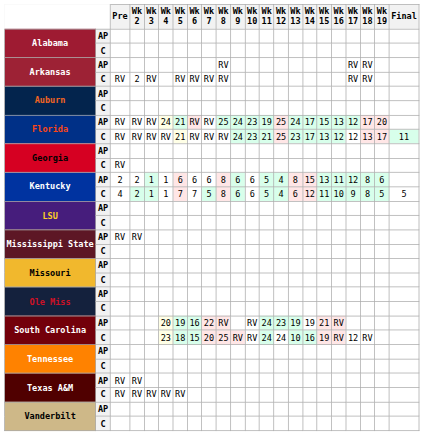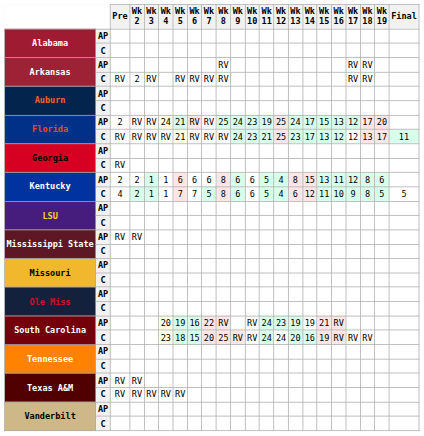 <table class="wikitable" style="white-space:nowrap;font-size:90%;">
 <tr>
 <th colspan=2 style="background:white; border-top-style:hidden; border-left-style:hidden;"> </th>
 <th>Pre</th>
 <th>Wk<br>2</th>
 <th>Wk<br>3</th>
 <th>Wk<br>4</th>
 <th>Wk<br>5</th>
 <th>Wk<br>6</th>
 <th>Wk<br>7</th>
 <th>Wk<br>8</th>
 <th>Wk<br>9</th>
 <th>Wk<br>10</th>
 <th>Wk<br>11</th>
 <th>Wk<br>12</th>
 <th>Wk<br>13</th>
 <th>Wk<br>14</th>
 <th>Wk<br>15</th>
 <th>Wk<br>16</th>
 <th>Wk<br>17</th>
 <th>Wk<br>18</th>
 <th>Wk<br>19</th>
 <th>Final</th>
 </tr>
 <tr style="text-align:center;">
 <th rowspan=2 style="background:#9E1B32; color:#FFFFFF;">Alabama</th>
 <th>AP</th>
 <td style="background:#FFF;"></td>
 <td style="background:#FFF;"></td>
 <td style="background:#FFF;"></td>
 <td style="background:#FFF;"></td>
 <td style="background:#FFF;"></td>
 <td style="background:#FFF;"></td>
 <td style="background:#FFF;"></td>
 <td style="background:#FFF;"></td>
 <td style="background:#FFF;"></td>
 <td style="background:#FFF;"></td>
 <td style="background:#FFF;"></td>
 <td style="background:#FFF;"></td>
 <td style="background:#FFF;"></td>
 <td style="background:#FFF;"></td>
 <td style="background:#FFF;"></td>
 <td style="background:#FFF;"></td>
 <td style="background:#FFF;"></td>
 <td style="background:#FFF;"></td>
 <td style="background:#FFF;"></td>
 <td style="background:#FFF;"></td>
 </tr>
 <tr style="text-align:center;">
 <th>C</th>
 <td style="background:#FFF;"></td>
 <td style="background:#FFF;"></td>
 <td style="background:#FFF;"></td>
 <td style="background:#FFF;"></td>
 <td style="background:#FFF;"></td>
 <td style="background:#FFF;"></td>
 <td style="background:#FFF;"></td>
 <td style="background:#FFF;"></td>
 <td style="background:#FFF;"></td>
 <td style="background:#FFF;"></td>
 <td style="background:#FFF;"></td>
 <td style="background:#FFF;"></td>
 <td style="background:#FFF;"></td>
 <td style="background:#FFF;"></td>
 <td style="background:#FFF;"></td>
 <td style="background:#FFF;"></td>
 <td style="background:#FFF;"></td>
 <td style="background:#FFF;"></td>
 <td style="background:#FFF;"></td>
 <td style="background:#FFF;"></td>
 </tr>
 <tr style="text-align:center;">
 <th rowspan=2 style="background:#9D2235; color:#FFFFFF;">Arkansas</th>
 <th>AP</th>
 <td style="background:#FFF;"></td>
 <td style="background:#FFF;"></td>
 <td style="background:#FFF;"></td>
 <td style="background:#FFF;"></td>
 <td style="background:#FFF;"></td>
 <td style="background:#FFF;"></td>
 <td style="background:#FFF;"></td>
 <td style="background:#FFF;">RV</td>
 <td style="background:#FFF;"></td>
 <td style="background:#FFF;"></td>
 <td style="background:#FFF;"></td>
 <td style="background:#FFF;"></td>
 <td style="background:#FFF;"></td>
 <td style="background:#FFF;"></td>
 <td style="background:#FFF;"></td>
 <td style="background:#FFF;"></td>
 <td style="background:#FFF;">RV</td>
 <td style="background:#FFF;">RV</td>
 <td style="background:#FFF;"></td>
 <td style="background:#FFF;"></td>
 </tr>
 <tr style="text-align:center;">
 <th>C</th>
 <td style="background:#FFF;">RV</td>
 <td style="background:#FFF;">2</td>
 <td style="background:#FFF;">RV</td>
 <td style="background:#FFF;"></td>
 <td style="background:#FFF;">RV</td>
 <td style="background:#FFF;">RV</td>
 <td style="background:#FFF;">RV</td>
 <td style="background:#FFF;">RV</td>
 <td style="background:#FFF;"></td>
 <td style="background:#FFF;"></td>
 <td style="background:#FFF;"></td>
 <td style="background:#FFF;"></td>
 <td style="background:#FFF;"></td>
 <td style="background:#FFF;"></td>
 <td style="background:#FFF;"></td>
 <td style="background:#FFF;"></td>
 <td style="background:#FFF;">RV</td>
 <td style="background:#FFF;">RV</td>
 <td style="background:#FFF;"></td>
 <td style="background:#FFF;"></td>
 </tr>
 <tr style="text-align:center;">
 <th rowspan=2 style="background:#03244D; color:#F26522;">Auburn</th>
 <th>AP</th>
 <td style="background:#FFF;"></td>
 <td style="background:#FFF;"></td>
 <td style="background:#FFF;"></td>
 <td style="background:#FFF;"></td>
 <td style="background:#FFF;"></td>
 <td style="background:#FFF;"></td>
 <td style="background:#FFF;"></td>
 <td style="background:#FFF;"></td>
 <td style="background:#FFF;"></td>
 <td style="background:#FFF;"></td>
 <td style="background:#FFF;"></td>
 <td style="background:#FFF;"></td>
 <td style="background:#FFF;"></td>
 <td style="background:#FFF;"></td>
 <td style="background:#FFF;"></td>
 <td style="background:#FFF;"></td>
 <td style="background:#FFF;"></td>
 <td style="background:#FFF;"></td>
 <td style="background:#FFF;"></td>
 <td style="background:#FFF;"></td>
 </tr>
 <tr style="text-align:center;">
 <th>C</th>
 <td style="background:#FFF;"></td>
 <td style="background:#FFF;"></td>
 <td style="background:#FFF;"></td>
 <td style="background:#FFF;"></td>
 <td style="background:#FFF;"></td>
 <td style="background:#FFF;"></td>
 <td style="background:#FFF;"></td>
 <td style="background:#FFF;"></td>
 <td style="background:#FFF;"></td>
 <td style="background:#FFF;"></td>
 <td style="background:#FFF;"></td>
 <td style="background:#FFF;"></td>
 <td style="background:#FFF;"></td>
 <td style="background:#FFF;"></td>
 <td style="background:#FFF;"></td>
 <td style="background:#FFF;"></td>
 <td style="background:#FFF;"></td>
 <td style="background:#FFF;"></td>
 <td style="background:#FFF;"></td>
 <td style="background:#FFF;"></td>
 </tr>
 <tr style="text-align:center;">
 <th rowspan=2 style="background:#003087; color:#FA4616;">Florida</th>
 <th>AP</th>
-<td style="background:#FFF;">RV</td>
+<td style="background:#FFF;">2</td>
 <td style="background:#FFF;">RV</td>
 <td style="background:#FFF;">RV</td>
 <td style="background:#FFFFE6;">24</td>
 <td style="background:#D8FFEB;">21</td>
 <td style="background:#FFE6E6;">RV</td>
 <td style="background:#FFF;">RV</td>
 <td style="background:#D8FFEB;">25</td>
 <td style="background:#D8FFEB;">24</td>
 <td style="background:#D8FFEB;">23</td>
 <td style="background:#D8FFEB;">19</td>
 <td style="background:#FFE6E6;">25</td>
 <td style="background:#D8FFEB;">24</td>
 <td style="background:#D8FFEB;">17</td>
 <td style="background:#D8FFEB;">15</td>
 <td style="background:#D8FFEB;">13</td>
 <td style="background:#D8FFEB;">12</td>
 <td style="background:#FFE6E6;">17</td>
 <td style="background:#FFE6E6;">20</td>
 <td style="background:#FFF;"></td>
 </tr>
 <tr style="text-align:center;">
 <th>C</th>
 <td style="background:#FFF;">RV</td>
 <td style="background:#FFF;">RV</td>
 <td style="background:#FFF;">RV</td>
 <td style="background:#FFF;">RV</td>
 <td style="background:#FFFFE6;">21</td>
 <td style="background:#FFF;">RV</td>
 <td style="background:#FFF;">RV</td>
 <td style="background:#FFF;">RV</td>
 <td style="background:#D8FFEB;">24</td>
 <td style="background:#D8FFEB;">23</td>
 <td style="background:#D8FFEB;">21</td>
 <td style="background:#FFE6E6;">25</td>
 <td style="background:#D8FFEB;">23</td>
 <td style="background:#D8FFEB;">17</td>
 <td style="background:#D8FFEB;">13</td>
 <td style="background:#D8FFEB;">12</td>
 <td style="background:#FFF;">12</td>
 <td style="background:#FFE6E6;">13</td>
 <td style="background:#FFE6E6;">17</td>
 <td style="background:#D8FFEB;">11</td>
 </tr>
 <tr style="text-align:center;">
 <th rowspan=2 style="background:#D60022; color:#000000;">Georgia</th>
 <th>AP</th>
 <td style="background:#FFF;"></td>
 <td style="background:#FFF;"></td>
 <td style="background:#FFF;"></td>
 <td style="background:#FFF;"></td>
 <td style="background:#FFF;"></td>
 <td style="background:#FFF;"></td>
 <td style="background:#FFF;"></td>
 <td style="background:#FFF;"></td>
 <td style="background:#FFF;"></td>
 <td style="background:#FFF;"></td>
 <td style="background:#FFF;"></td>
 <td style="background:#FFF;"></td>
 <td style="background:#FFF;"></td>
 <td style="background:#FFF;"></td>
 <td style="background:#FFF;"></td>
 <td style="background:#FFF;"></td>
 <td style="background:#FFF;"></td>
 <td style="background:#FFF;"></td>
 <td style="background:#FFF;"></td>
 <td style="background:#FFF;"></td>
 </tr>
 <tr style="text-align:center;">
 <th>C</th>
 <td style="background:#FFF;">RV</td>
 <td style="background:#FFF;"></td>
 <td style="background:#FFF;"></td>
 <td style="background:#FFF;"></td>
 <td style="background:#FFF;"></td>
 <td style="background:#FFF;"></td>
 <td style="background:#FFF;"></td>
 <td style="background:#FFF;"></td>
 <td style="background:#FFF;"></td>
 <td style="background:#FFF;"></td>
 <td style="background:#FFF;"></td>
 <td style="background:#FFF;"></td>
 <td style="background:#FFF;"></td>
 <td style="background:#FFF;"></td>
 <td style="background:#FFF;"></td>
 <td style="background:#FFF;"></td>
 <td style="background:#FFF;"></td>
 <td style="background:#FFF;"></td>
 <td style="background:#FFF;"></td>
 <td style="background:#FFF;"></td>
 </tr>
 <tr style="text-align:center;">
 <th rowspan=2 style="background:#0033A0; color:#FFFFFF;">Kentucky</th>
 <th>AP</th>
 <td style="background:#FFF;">2</td>
 <td style="background:#FFF;">2</td>
 <td style="background:#D8FFEB;">1</td>
 <td style="background:#FFF;">1</td>
 <td style="background:#FFE6E6;">6</td>
 <td style="background:#FFF;">6</td>
 <td style="background:#FFF;">6</td>
 <td style="background:#FFE6E6;">8</td>
 <td style="background:#D8FFEB;">6</td>
 <td style="background:#FFF;">6</td>
 <td style="background:#D8FFEB;">5</td>
 <td style="background:#D8FFEB;">4</td>
 <td style="background:#FFE6E6;">8</td>
 <td style="background:#FFE6E6;">15</td>
 <td style="background:#D8FFEB;">13</td>
 <td style="background:#D8FFEB;">11</td>
 <td style="background:#D8FFEB;">12</td>
 <td style="background:#D8FFEB;">8</td>
 <td style="background:#D8FFEB;">6</td>
 <td style="background:#FFF;"></td>
 </tr>
 <tr style="text-align:center;">
 <th>C</th>
 <td style="background:#FFF;">4</td>
 <td style="background:#D8FFEB;">2</td>
 <td style="background:#D8FFEB;">1</td>
 <td style="background:#FFF;">1</td>
 <td style="background:#FFE6E6;">7</td>
 <td style="background:#FFF;">7</td>
 <td style="background:#D8FFEB;">5</td>
 <td style="background:#FFE6E6;">8</td>
 <td style="background:#D8FFEB;">6</td>
 <td style="background:#FFF;">6</td>
 <td style="background:#D8FFEB;">5</td>
 <td style="background:#D8FFEB;">4</td>
 <td style="background:#FFE6E6;">6</td>
 <td style="background:#FFE6E6;">12</td>
 <td style="background:#D8FFEB;">11</td>
 <td style="background:#D8FFEB;">10</td>
 <td style="background:#D8FFEB;">9</td>
 <td style="background:#D8FFEB;">8</td>
 <td style="background:#D8FFEB;">5</td>
 <td style="background:#FFF;">5</td>
 </tr>
 <tr style="text-align:center;">
 <th rowspan=2 style="background:#461D7C; color:#FDD023;">LSU</th>
 <th>AP</th>
 <td style="background:#FFF;"></td>
 <td style="background:#FFF;"></td>
 <td style="background:#FFF;"></td>
 <td style="background:#FFF;"></td>
 <td style="background:#FFF;"></td>
 <td style="background:#FFF;"></td>
 <td style="background:#FFF;"></td>
 <td style="background:#FFF;"></td>
 <td style="background:#FFF;"></td>
 <td style="background:#FFF;"></td>
 <td style="background:#FFF;"></td>
 <td style="background:#FFF;"></td>
 <td style="background:#FFF;"></td>
 <td style="background:#FFF;"></td>
 <td style="background:#FFF;"></td>
 <td style="background:#FFF;"></td>
 <td style="background:#FFF;"></td>
 <td style="background:#FFF;"></td>
 <td style="background:#FFF;"></td>
 <td style="background:#FFF;"></td>
 </tr>
 <tr style="text-align:center;">
 <th>C</th>
 <td style="background:#FFF;"></td>
 <td style="background:#FFF;"></td>
 <td style="background:#FFF;"></td>
 <td style="background:#FFF;"></td>
 <td style="background:#FFF;"></td>
 <td style="background:#FFF;"></td>
 <td style="background:#FFF;"></td>
 <td style="background:#FFF;"></td>
 <td style="background:#FFF;"></td>
 <td style="background:#FFF;"></td>
 <td style="background:#FFF;"></td>
 <td style="background:#FFF;"></td>
 <td style="background:#FFF;"></td>
 <td style="background:#FFF;"></td>
 <td style="background:#FFF;"></td>
 <td style="background:#FFF;"></td>
 <td style="background:#FFF;"></td>
 <td style="background:#FFF;"></td>
 <td style="background:#FFF;"></td>
 <td style="background:#FFF;"></td>
 </tr>
 <tr style="text-align:center;">
 <th rowspan=2 style="background:#5D1725; color:#FFFFFF;">Mississippi State</th>
 <th>AP</th>
 <td style="background:#FFF;">RV</td>
 <td style="background:#FFF;">RV</td>
 <td style="background:#FFF;"></td>
 <td style="background:#FFF;"></td>
 <td style="background:#FFF;"></td>
 <td style="background:#FFF;"></td>
 <td style="background:#FFF;"></td>
 <td style="background:#FFF;"></td>
 <td style="background:#FFF;"></td>
 <td style="background:#FFF;"></td>
 <td style="background:#FFF;"></td>
 <td style="background:#FFF;"></td>
 <td style="background:#FFF;"></td>
 <td style="background:#FFF;"></td>
 <td style="background:#FFF;"></td>
 <td style="background:#FFF;"></td>
 <td style="background:#FFF;"></td>
 <td style="background:#FFF;"></td>
 <td style="background:#FFF;"></td>
 <td style="background:#FFF;"></td>
 </tr>
 <tr style="text-align:center;">
 <th>C</th>
 <td style="background:#FFF;"></td>
 <td style="background:#FFF;"></td>
 <td style="background:#FFF;"></td>
 <td style="background:#FFF;"></td>
 <td style="background:#FFF;"></td>
 <td style="background:#FFF;"></td>
 <td style="background:#FFF;"></td>
 <td style="background:#FFF;"></td>
 <td style="background:#FFF;"></td>
 <td style="background:#FFF;"></td>
 <td style="background:#FFF;"></td>
 <td style="background:#FFF;"></td>
 <td style="background:#FFF;"></td>
 <td style="background:#FFF;"></td>
 <td style="background:#FFF;"></td>
 <td style="background:#FFF;"></td>
 <td style="background:#FFF;"></td>
 <td style="background:#FFF;"></td>
 <td style="background:#FFF;"></td>
 <td style="background:#FFF;"></td>
 </tr>
 <tr style="text-align:center;">
 <th rowspan=2 style="background:#F1B82D; color:#000000;">Missouri</th>
 <th>AP</th>
 <td style="background:#FFF;"></td>
 <td style="background:#FFF;"></td>
 <td style="background:#FFF;"></td>
 <td style="background:#FFF;"></td>
 <td style="background:#FFF;"></td>
 <td style="background:#FFF;"></td>
 <td style="background:#FFF;"></td>
 <td style="background:#FFF;"></td>
 <td style="background:#FFF;"></td>
 <td style="background:#FFF;"></td>
 <td style="background:#FFF;"></td>
 <td style="background:#FFF;"></td>
 <td style="background:#FFF;"></td>
 <td style="background:#FFF;"></td>
 <td style="background:#FFF;"></td>
 <td style="background:#FFF;"></td>
 <td style="background:#FFF;"></td>
 <td style="background:#FFF;"></td>
 <td style="background:#FFF;"></td>
 <td style="background:#FFF;"></td>
 </tr>
 <tr style="text-align:center;">
 <th>C</th>
 <td style="background:#FFF;"></td>
 <td style="background:#FFF;"></td>
 <td style="background:#FFF;"></td>
 <td style="background:#FFF;"></td>
 <td style="background:#FFF;"></td>
 <td style="background:#FFF;"></td>
 <td style="background:#FFF;"></td>
 <td style="background:#FFF;"></td>
 <td style="background:#FFF;"></td>
 <td style="background:#FFF;"></td>
 <td style="background:#FFF;"></td>
 <td style="background:#FFF;"></td>
 <td style="background:#FFF;"></td>
 <td style="background:#FFF;"></td>
 <td style="background:#FFF;"></td>
 <td style="background:#FFF;"></td>
 <td style="background:#FFF;"></td>
 <td style="background:#FFF;"></td>
 <td style="background:#FFF;"></td>
 <td style="background:#FFF;"></td>
 </tr>
 <tr style="text-align:center;">
 <th rowspan=2 style="background:#14213D; color:#CE1126;">Ole Miss</th>
 <th>AP</th>
 <td style="background:#FFF;"></td>
 <td style="background:#FFF;"></td>
 <td style="background:#FFF;"></td>
 <td style="background:#FFF;"></td>
 <td style="background:#FFF;"></td>
 <td style="background:#FFF;"></td>
 <td style="background:#FFF;"></td>
 <td style="background:#FFF;"></td>
 <td style="background:#FFF;"></td>
 <td style="background:#FFF;"></td>
 <td style="background:#FFF;"></td>
 <td style="background:#FFF;"></td>
 <td style="background:#FFF;"></td>
 <td style="background:#FFF;"></td>
 <td style="background:#FFF;"></td>
 <td style="background:#FFF;"></td>
 <td style="background:#FFF;"></td>
 <td style="background:#FFF;"></td>
 <td style="background:#FFF;"></td>
 <td style="background:#FFF;"></td>
 </tr>
 <tr style="text-align:center;">
 <th>C</th>
 <td style="background:#FFF;"></td>
 <td style="background:#FFF;"></td>
 <td style="background:#FFF;"></td>
 <td style="background:#FFF;"></td>
 <td style="background:#FFF;"></td>
 <td style="background:#FFF;"></td>
 <td style="background:#FFF;"></td>
 <td style="background:#FFF;"></td>
 <td style="background:#FFF;"></td>
 <td style="background:#FFF;"></td>
 <td style="background:#FFF;"></td>
 <td style="background:#FFF;"></td>
 <td style="background:#FFF;"></td>
 <td style="background:#FFF;"></td>
 <td style="background:#FFF;"></td>
 <td style="background:#FFF;"></td>
 <td style="background:#FFF;"></td>
 <td style="background:#FFF;"></td>
 <td style="background:#FFF;"></td>
 <td style="background:#FFF;"></td>
 </tr>
 <tr style="text-align:center;">
 <th rowspan=2 style="background:#73000A; color:#FFFFFF;">South Carolina</th>
 <th>AP</th>
 <td style="background:#FFF;"></td>
 <td style="background:#FFF;"></td>
 <td style="background:#FFF;"></td>
 <td style="background:#FFFFE6;">20</td>
 <td style="background:#D8FFEB;">19</td>
 <td style="background:#D8FFEB;">16</td>
 <td style="background:#FFE6E6;">22</td>
 <td style="background:#FFE6E6;">RV</td>
 <td style="background:#FFF;"></td>
 <td style="background:#FFF;">RV</td>
 <td style="background:#D8FFEB;">24</td>
 <td style="background:#D8FFEB;">23</td>
 <td style="background:#D8FFEB;">19</td>
 <td style="background:#FFF;">19</td>
 <td style="background:#FFE6E6;">21</td>
 <td style="background:#FFE6E6;">RV</td>
 <td style="background:#FFF;"></td>
 <td style="background:#FFF;"></td>
 <td style="background:#FFF;"></td>
 <td style="background:#FFF;"></td>
 </tr>
 <tr style="text-align:center;">
 <th>C</th>
 <td style="background:#FFF;"></td>
 <td style="background:#FFF;"></td>
 <td style="background:#FFF;"></td>
 <td style="background:#FFFFE6;">23</td>
 <td style="background:#D8FFEB;">18</td>
 <td style="background:#D8FFEB;">15</td>
 <td style="background:#FFE6E6;">20</td>
 <td style="background:#FFE6E6;">25</td>
 <td style="background:#FFE6E6;">RV</td>
 <td style="background:#FFF;">RV</td>
 <td style="background:#D8FFEB;">24</td>
 <td style="background:#FFF;">24</td>
-<td style="background:#D8FFEB;">10</td>
+<td style="background:#D8FFEB;">20</td>
 <td style="background:#D8FFEB;">16</td>
 <td style="background:#FFE6E6;">19</td>
 <td style="background:#FFE6E6;">RV</td>
-<td style="background:#FFF;">12</td>
+<td style="background:#FFF;">RV</td>
 <td style="background:#FFF;">RV</td>
 <td style="background:#FFF;"></td>
 <td style="background:#FFF;"></td>
 </tr>
 <tr style="text-align:center;">
 <th rowspan=2 style="background:#FF8200; color:#FFFFFF;">Tennessee</th>
 <th>AP</th>
 <td style="background:#FFF;"></td>
 <td style="background:#FFF;"></td>
 <td style="background:#FFF;"></td>
 <td style="background:#FFF;"></td>
 <td style="background:#FFF;"></td>
 <td style="background:#FFF;"></td>
 <td style="background:#FFF;"></td>
 <td style="background:#FFF;"></td>
 <td style="background:#FFF;"></td>
 <td style="background:#FFF;"></td>
 <td style="background:#FFF;"></td>
 <td style="background:#FFF;"></td>
 <td style="background:#FFF;"></td>
 <td style="background:#FFF;"></td>
 <td style="background:#FFF;"></td>
 <td style="background:#FFF;"></td>
 <td style="background:#FFF;"></td>
 <td style="background:#FFF;"></td>
 <td style="background:#FFF;"></td>
 <td style="background:#FFF;"></td>
 </tr>
 <tr style="text-align:center;">
 <th>C</th>
 <td style="background:#FFF;"></td>
 <td style="background:#FFF;"></td>
 <td style="background:#FFF;"></td>
 <td style="background:#FFF;"></td>
 <td style="background:#FFF;"></td>
 <td style="background:#FFF;"></td>
 <td style="background:#FFF;"></td>
 <td style="background:#FFF;"></td>
 <td style="background:#FFF;"></td>
 <td style="background:#FFF;"></td>
 <td style="background:#FFF;"></td>
 <td style="background:#FFF;"></td>
 <td style="background:#FFF;"></td>
 <td style="background:#FFF;"></td>
 <td style="background:#FFF;"></td>
 <td style="background:#FFF;"></td>
 <td style="background:#FFF;"></td>
 <td style="background:#FFF;"></td>
 <td style="background:#FFF;"></td>
 <td style="background:#FFF;"></td>
 </tr>
 <tr style="text-align:center;">
 <th rowspan=2 style="background:#500000; color:#FFFFFF;">Texas A&M</th>
 <th>AP</th>
 <td style="background:#FFF;">RV</td>
 <td style="background:#FFF;">RV</td>
 <td style="background:#FFF;"></td>
 <td style="background:#FFF;"></td>
 <td style="background:#FFF;"></td>
 <td style="background:#FFF;"></td>
 <td style="background:#FFF;"></td>
 <td style="background:#FFF;"></td>
 <td style="background:#FFF;"></td>
 <td style="background:#FFF;"></td>
 <td style="background:#FFF;"></td>
 <td style="background:#FFF;"></td>
 <td style="background:#FFF;"></td>
 <td style="background:#FFF;"></td>
 <td style="background:#FFF;"></td>
 <td style="background:#FFF;"></td>
 <td style="background:#FFF;"></td>
 <td style="background:#FFF;"></td>
 <td style="background:#FFF;"></td>
 <td style="background:#FFF;"></td>
 </tr>
 <tr style="text-align:center;">
 <th>C</th>
 <td style="background:#FFF;">RV</td>
 <td style="background:#FFF;">RV</td>
 <td style="background:#FFF;">RV</td>
 <td style="background:#FFF;">RV</td>
 <td style="background:#FFF;">RV</td>
 <td style="background:#FFF;"></td>
 <td style="background:#FFF;"></td>
 <td style="background:#FFF;"></td>
 <td style="background:#FFF;"></td>
 <td style="background:#FFF;"></td>
 <td style="background:#FFF;"></td>
 <td style="background:#FFF;"></td>
 <td style="background:#FFF;"></td>
 <td style="background:#FFF;"></td>
 <td style="background:#FFF;"></td>
 <td style="background:#FFF;"></td>
 <td style="background:#FFF;"></td>
 <td style="background:#FFF;"></td>
 <td style="background:#FFF;"></td>
 <td style="background:#FFF;"></td>
 </tr>
 <tr style="text-align:center;">
 <th rowspan=2 style="background:#CEB888; color:#000000;">Vanderbilt</th>
 <th>AP</th>
 <td style="background:#FFF;"></td>
 <td style="background:#FFF;"></td>
 <td style="background:#FFF;"></td>
 <td style="background:#FFF;"></td>
 <td style="background:#FFF;"></td>
 <td style="background:#FFF;"></td>
 <td style="background:#FFF;"></td>
 <td style="background:#FFF;"></td>
 <td style="background:#FFF;"></td>
 <td style="background:#FFF;"></td>
 <td style="background:#FFF;"></td>
 <td style="background:#FFF;"></td>
 <td style="background:#FFF;"></td>
 <td style="background:#FFF;"></td>
 <td style="background:#FFF;"></td>
 <td style="background:#FFF;"></td>
 <td style="background:#FFF;"></td>
 <td style="background:#FFF;"></td>
 <td style="background:#FFF;"></td>
 <td style="background:#FFF;"></td>
 </tr>
 <tr style="text-align:center;">
 <th>C</th>
 <td style="background:#FFF;"></td>
 <td style="background:#FFF;"></td>
 <td style="background:#FFF;"></td>
 <td style="background:#FFF;"></td>
 <td style="background:#FFF;"></td>
 <td style="background:#FFF;"></td>
 <td style="background:#FFF;"></td>
 <td style="background:#FFF;"></td>
 <td style="background:#FFF;"></td>
 <td style="background:#FFF;"></td>
 <td style="background:#FFF;"></td>
 <td style="background:#FFF;"></td>
 <td style="background:#FFF;"></td>
 <td style="background:#FFF;"></td>
 <td style="background:#FFF;"></td>
 <td style="background:#FFF;"></td>
 <td style="background:#FFF;"></td>
 <td style="background:#FFF;"></td>
 <td style="background:#FFF;"></td>
 <td style="background:#FFF;"></td>
 </tr>
 </table>
